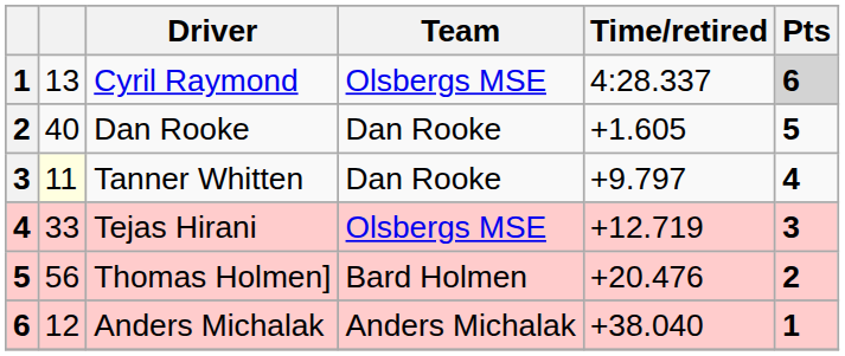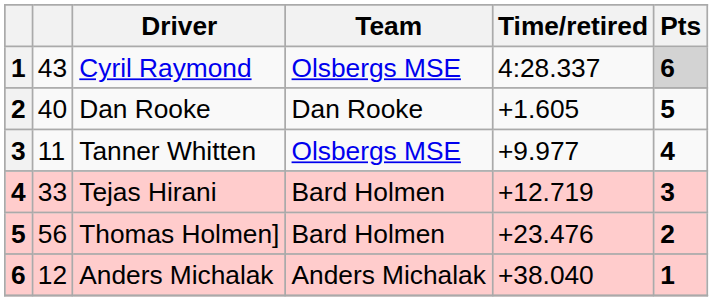 <table class=wikitable style="font-size:95%">
 <tr>
 <th></th>
 <th></th>
 <th>Driver</th>
 <th>Team</th>
 <th>Time/retired</th>
 <th>Pts</th>
 </tr>
 <tr>
 <th>1</th>
-<td>13</td>
+<td>43</td>
 <td> <a href='#'>Cyril Raymond</a></td>
 <td><a href='#'>Olsbergs MSE</a></td>
 <td>4:28.337</td>
 <td style="background: lightgrey;"><strong>6</strong></td>
 </tr>
 <tr>
 <th>2</th>
 <td>40</td>
 <td> Dan Rooke</td>
 <td>Dan Rooke</td>
 <td>+1.605</td>
 <td><strong>5</strong></td>
 </tr>
 <tr>
 <th>3</th>
-<td style="background: lightyellow;">11</td>
+<td>11</td>
 <td> Tanner Whitten</td>
-<td>Dan Rooke</td>
-<td>+9.797</td>
+<td><a href='#'>Olsbergs MSE</a></td>
+<td>+9.977</td>
 <td><strong>4</strong></td>
 </tr>
 <tr>
 <th style="background:#ffcccc;">4</th>
 <td style="background:#ffcccc;">33</td>
 <td style="background:#ffcccc;"> Tejas Hirani</td>
-<td style="background:#ffcccc;"><a href='#'>Olsbergs MSE</a></td>
+<td style="background:#ffcccc;">Bard Holmen</td>
 <td style="background:#ffcccc;">+12.719</td>
 <td style="background:#ffcccc;"><strong>3</strong></td>
 </tr>
 <tr>
 <th style="background:#ffcccc;">5</th>
 <td style="background:#ffcccc;">56</td>
 <td style="background:#ffcccc;"> Thomas Holmen]</td>
 <td style="background:#ffcccc;">Bard Holmen</td>
-<td style="background:#ffcccc;">+20.476</td>
+<td style="background:#ffcccc;">+23.476</td>
 <td style="background:#ffcccc;"><strong>2</strong></td>
 </tr>
 <tr>
 <th style="background:#ffcccc;">6</th>
 <td style="background:#ffcccc;">12</td>
 <td style="background:#ffcccc;"> Anders Michalak</td>
 <td style="background:#ffcccc;">Anders Michalak</td>
 <td style="background:#ffcccc;">+38.040</td>
 <td style="background:#ffcccc;"><strong>1</strong></td>
 </tr>
 <tr>
 </tr>
 </table>
